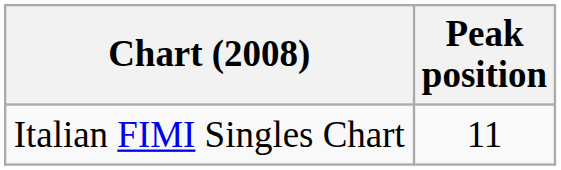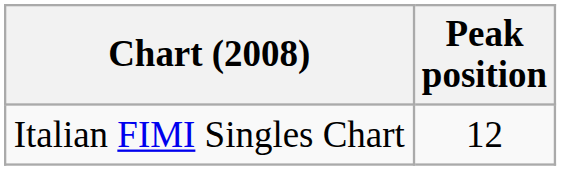 <table class="wikitable">
 <tr>
 <th>Chart (2008)</th>
 <th>Peak<br>position</th>
 </tr>
 <tr>
 <td>Italian <a href='#'>FIMI</a> Singles Chart</td>
-<td align="center">11</td>
+<td align="center">12</td>
 </tr>
 </table>
